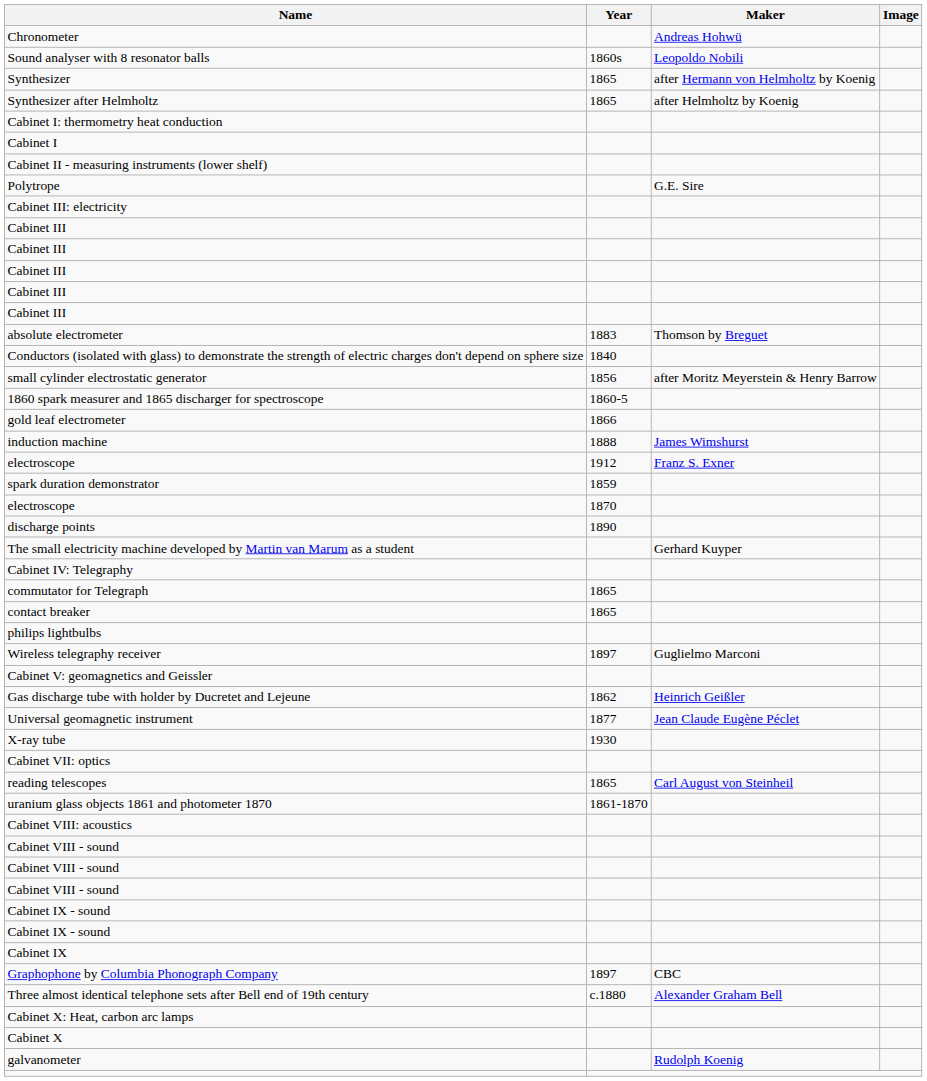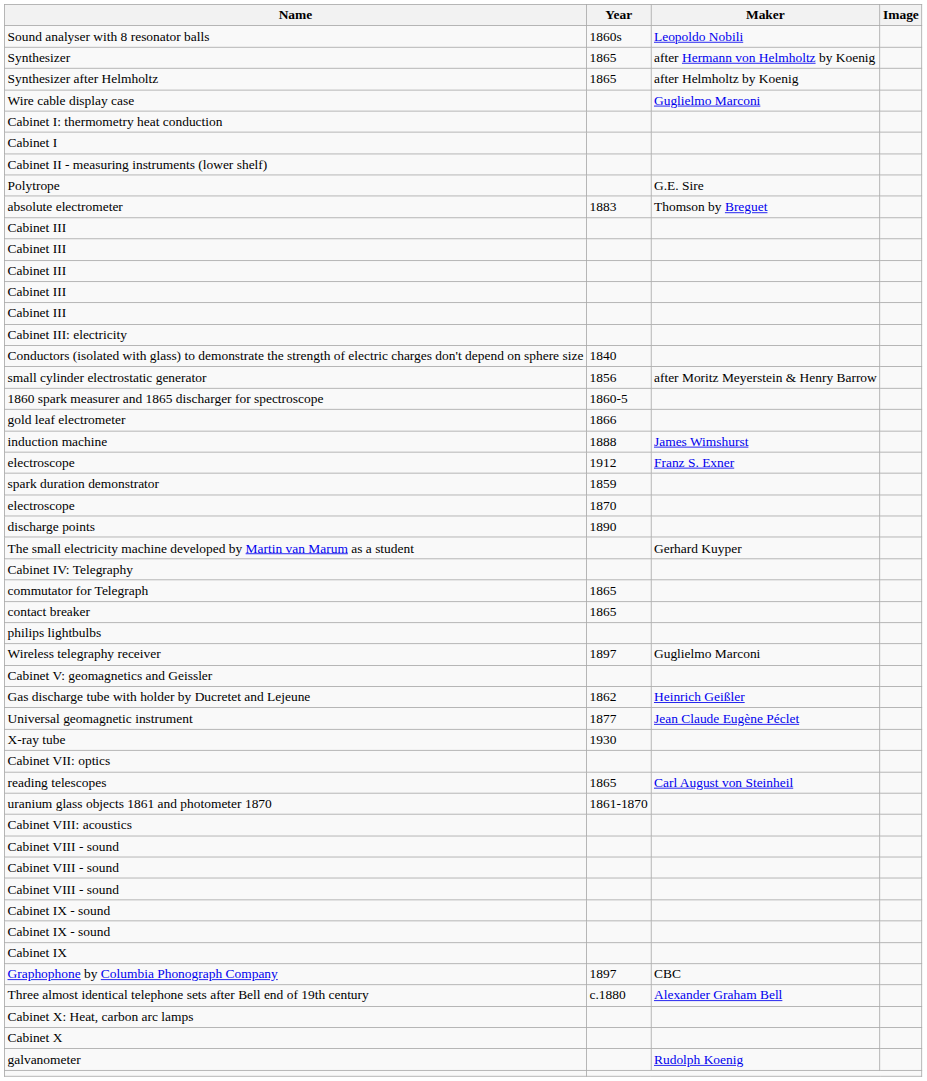 <table class="wikitable sortable">
 <tr>
 <th>Name<br></th>
 <th>Year<br></th>
 <th>Maker<br></th>
 <th>Image</th>
-</tr>
-<tr>
-<td>Chronometer</td>
-<td></td>
-<td><a href='#'>Andreas Hohwü</a></td>
-<td></td>
 </tr>
 <tr>
 <td>Sound analyser with 8 resonator balls</td>
 <td>1860s</td>
 <td><a href='#'>Leopoldo Nobili</a></td>
 <td></td>
 </tr>
 <tr>
 <td>Synthesizer</td>
 <td>1865</td>
 <td>after <a href='#'>Hermann von Helmholtz</a> by Koenig</td>
 <td></td>
 </tr>
 <tr>
 <td>Synthesizer after Helmholtz</td>
 <td>1865</td>
 <td>after Helmholtz by Koenig</td>
+<td></td>
+</tr>
+<tr>
+<td>Wire cable display case</td>
+<td></td>
+<td><a href='#'>Guglielmo Marconi</a></td>
 <td></td>
 </tr>
 <tr>
 <td>Cabinet I: thermometry heat conduction</td>
 <td></td>
 <td></td>
 <td></td>
 </tr>
 <tr>
 <td>Cabinet I</td>
 <td></td>
 <td></td>
 <td></td>
 </tr>
 <tr>
 <td>Cabinet II - measuring instruments (lower shelf)</td>
 <td></td>
 <td></td>
 <td></td>
 </tr>
 <tr>
 <td>Polytrope</td>
 <td></td>
 <td>G.E. Sire</td>
 <td></td>
 </tr>
 <tr>
-<td>Cabinet III: electricity</td>
-<td></td>
-<td></td>
+<td>absolute electrometer</td>
+<td>1883</td>
+<td>Thomson by <a href='#'>Breguet</a></td>
 <td></td>
 </tr>
 <tr>
 <td>Cabinet III</td>
 <td></td>
 <td></td>
 <td></td>
 </tr>
 <tr>
 <td>Cabinet III</td>
 <td></td>
 <td></td>
 <td></td>
 </tr>
 <tr>
 <td>Cabinet III</td>
 <td></td>
 <td></td>
 <td></td>
 </tr>
 <tr>
 <td>Cabinet III</td>
 <td></td>
 <td></td>
 <td></td>
 </tr>
 <tr>
 <td>Cabinet III</td>
 <td></td>
 <td></td>
 <td></td>
 </tr>
 <tr>
-<td>absolute electrometer</td>
-<td>1883</td>
-<td>Thomson by <a href='#'>Breguet</a></td>
+<td>Cabinet III: electricity</td>
+<td></td>
+<td></td>
 <td></td>
 </tr>
 <tr>
 <td>Conductors (isolated with glass) to demonstrate the strength of electric charges don't depend on sphere size</td>
 <td>1840</td>
 <td></td>
 <td></td>
 </tr>
 <tr>
 <td>small cylinder electrostatic generator</td>
 <td>1856</td>
 <td>after Moritz Meyerstein & Henry Barrow</td>
 <td></td>
 </tr>
 <tr>
 <td>1860 spark measurer and 1865 discharger for spectroscope</td>
 <td>1860-5</td>
 <td></td>
 <td></td>
 </tr>
 <tr>
 <td>gold leaf electrometer</td>
 <td>1866</td>
 <td></td>
 <td></td>
 </tr>
 <tr>
 <td>induction machine</td>
 <td>1888</td>
 <td><a href='#'>James Wimshurst</a></td>
 <td></td>
 </tr>
 <tr>
 <td>electroscope</td>
 <td>1912</td>
 <td><a href='#'>Franz S. Exner</a></td>
 <td></td>
 </tr>
 <tr>
 <td>spark duration demonstrator</td>
 <td>1859</td>
 <td></td>
 <td></td>
 </tr>
 <tr>
 <td>electroscope</td>
 <td>1870</td>
 <td></td>
 <td></td>
 </tr>
 <tr>
 <td>discharge points</td>
 <td>1890</td>
 <td></td>
 <td></td>
 </tr>
 <tr>
 <td>The small electricity machine developed by <a href='#'>Martin van Marum</a> as a student</td>
 <td></td>
 <td>Gerhard Kuyper</td>
 <td></td>
 </tr>
 <tr>
 <td>Cabinet IV: Telegraphy</td>
 <td></td>
 <td></td>
 <td></td>
 </tr>
 <tr>
 <td>commutator for Telegraph</td>
 <td>1865</td>
 <td></td>
 <td></td>
 </tr>
 <tr>
 <td>contact breaker</td>
 <td>1865</td>
 <td></td>
 <td></td>
 </tr>
 <tr>
 <td>philips lightbulbs</td>
 <td></td>
 <td></td>
 <td></td>
 </tr>
 <tr>
 <td>Wireless telegraphy receiver</td>
 <td>1897</td>
 <td>Guglielmo Marconi</td>
 <td></td>
 </tr>
 <tr>
 <td>Cabinet V: geomagnetics and Geissler</td>
 <td></td>
 <td></td>
 <td></td>
 </tr>
 <tr>
 <td>Gas discharge tube with holder by Ducretet and Lejeune</td>
 <td>1862</td>
 <td><a href='#'>Heinrich Geißler</a></td>
 <td></td>
 </tr>
 <tr>
 <td>Universal geomagnetic instrument</td>
 <td>1877</td>
 <td><a href='#'>Jean Claude Eugène Péclet</a></td>
 <td></td>
 </tr>
 <tr>
 <td>X-ray tube</td>
 <td>1930</td>
 <td></td>
 <td></td>
 </tr>
 <tr>
 <td>Cabinet VII: optics</td>
 <td></td>
 <td></td>
 <td></td>
 </tr>
 <tr>
 <td>reading telescopes</td>
 <td>1865</td>
 <td><a href='#'>Carl August von Steinheil</a></td>
 <td></td>
 </tr>
 <tr>
 <td>uranium glass objects 1861 and photometer 1870</td>
 <td>1861-1870</td>
 <td></td>
 <td></td>
 </tr>
 <tr>
 <td>Cabinet VIII: acoustics</td>
 <td></td>
 <td></td>
 <td></td>
 </tr>
 <tr>
 <td>Cabinet VIII - sound</td>
 <td></td>
 <td></td>
 <td></td>
 </tr>
 <tr>
 <td>Cabinet VIII - sound</td>
 <td></td>
 <td></td>
 <td></td>
 </tr>
 <tr>
 <td>Cabinet VIII - sound</td>
 <td></td>
 <td></td>
 <td></td>
 </tr>
 <tr>
 <td>Cabinet IX - sound</td>
 <td></td>
 <td></td>
 <td></td>
 </tr>
 <tr>
 <td>Cabinet IX - sound</td>
 <td></td>
 <td></td>
 <td></td>
 </tr>
 <tr>
 <td>Cabinet IX</td>
 <td></td>
 <td></td>
 <td></td>
 </tr>
 <tr>
 <td><a href='#'>Graphophone</a> by <a href='#'>Columbia Phonograph Company</a></td>
 <td>1897</td>
 <td>CBC</td>
 <td></td>
 </tr>
 <tr>
 <td>Three almost identical telephone sets after Bell end of 19th century</td>
 <td>c.1880</td>
 <td><a href='#'>Alexander Graham Bell</a></td>
 <td></td>
 </tr>
 <tr>
 <td>Cabinet X: Heat, carbon arc lamps</td>
 <td></td>
 <td></td>
 <td></td>
 </tr>
 <tr>
 <td>Cabinet X</td>
 <td></td>
 <td></td>
 <td></td>
 </tr>
 <tr>
 <td>galvanometer</td>
 <td></td>
 <td><a href='#'>Rudolph Koenig</a></td>
 <td></td>
 </tr>
 <tr>
 <td></td>
 </tr>
 </table>
